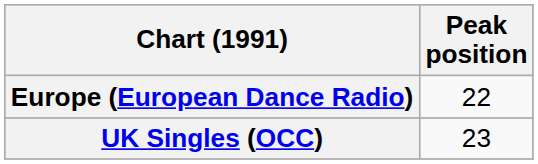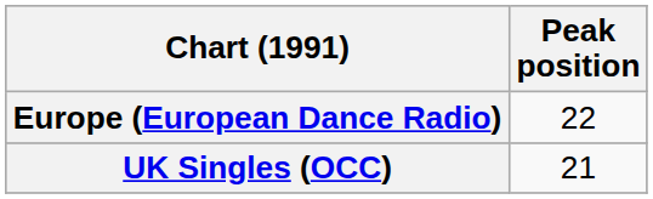 <table class="wikitable sortable plainrowheaders" style="text-align:center">
 <tr>
 <th scope="col">Chart (1991)</th>
 <th scope="col">Peak<br>position</th>
 </tr>
 <tr>
 <th scope="row">Europe (<a href='#'>European Dance Radio</a>)</th>
 <td>22</td>
 </tr>
 <tr>
 <th scope="row"><a href='#'>UK Singles</a> (<a href='#'>OCC</a>)</th>
-<td>23</td>
+<td>21</td>
 </tr>
 </table>
